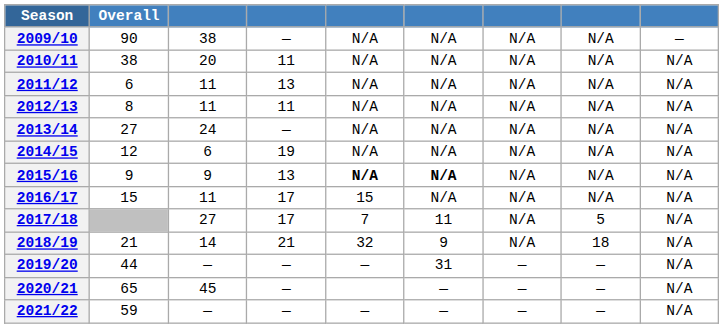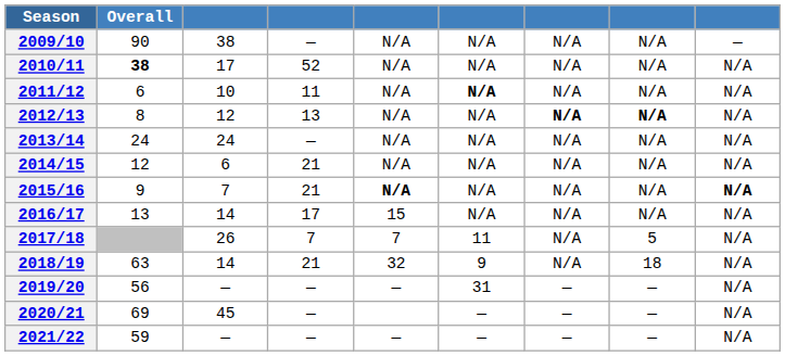 <table class="wikitable" style="font-size:86%; text-align:center; border:grey solid 1px; border-collapse:collapse; background:#ffffff;">
 <tr>
 <th style="background-color:#369; color:white; width:60px;"> Season </th>
 <th style="background-color:#4180be; color:white; width:55px;">Overall</th>
 <th style="background-color:#4180be; color:white; width:55px;"></th>
 <th style="background-color:#4180be; color:white; width:55px;"></th>
 <th style="background-color:#4180be; color:white; width:55px;"></th>
 <th style="background-color:#4180be; color:white; width:55px;"></th>
 <th style="background-color:#4180be; color:white; width:55px;"></th>
 <th style="background-color:#4180be; color:white; width:55px;"></th>
 <th style="background-color:#4180be; color:white; width:55px;"></th>
 </tr>
 <tr>
 <th scope=row align=center><a href='#'>2009/10</a></th>
 <td align=center>90</td>
 <td align=center>38</td>
 <td align=center>—</td>
 <td align=center>N/A</td>
 <td align=center>N/A</td>
 <td align=center>N/A</td>
 <td align=center>N/A</td>
 <td align=center>—</td>
 </tr>
 <tr>
 <th scope=row align=center><a href='#'>2010/11</a></th>
-<td align=center>38</td>
-<td align=center>20</td>
-<td align=center>11</td>
+<td align=center><strong>38</strong></td>
+<td align=center>17</td>
+<td align=center>52</td>
 <td align=center>N/A</td>
 <td align=center>N/A</td>
 <td align=center>N/A</td>
 <td align=center>N/A</td>
 <td align=center>N/A</td>
 </tr>
 <tr>
 <th scope=row align=center><a href='#'>2011/12</a></th>
 <td align=center>6</td>
+<td align=center>10</td>
 <td align=center>11</td>
-<td align=center>13</td>
 <td align=center>N/A</td>
-<td align=center>N/A</td>
+<td align=center><strong>N/A</strong></td>
 <td align=center>N/A</td>
 <td align=center>N/A</td>
 <td align=center>N/A</td>
 </tr>
 <tr>
 <th scope=row align=center><a href='#'>2012/13</a></th>
 <td align=center>8</td>
-<td align=center>11</td>
-<td align=center>11</td>
+<td align=center>12</td>
+<td align=center>13</td>
 <td align=center>N/A</td>
 <td align=center>N/A</td>
-<td align=center>N/A</td>
-<td align=center>N/A</td>
+<td align=center><strong>N/A</strong></td>
+<td align=center><strong>N/A</strong></td>
 <td align=center>N/A</td>
 </tr>
 <tr>
 <th scope=row align=center><a href='#'>2013/14</a></th>
-<td align=center>27</td>
+<td align=center>24</td>
 <td align=center>24</td>
 <td align=center>—</td>
 <td align=center>N/A</td>
 <td align=center>N/A</td>
 <td align=center>N/A</td>
 <td align=center>N/A</td>
 <td align=center>N/A</td>
 </tr>
 <tr>
 <th scope=row align=center><a href='#'>2014/15</a></th>
 <td align=center>12</td>
 <td align=center>6</td>
-<td align=center>19</td>
+<td align=center>21</td>
 <td align=center>N/A</td>
 <td align=center>N/A</td>
 <td align=center>N/A</td>
 <td align=center>N/A</td>
 <td align=center>N/A</td>
 </tr>
 <tr>
 <th scope=row align=center><a href='#'>2015/16</a></th>
 <td align=center>9</td>
-<td align=center>9</td>
-<td align=center>13</td>
-<td align=center><strong>N/A</strong></td>
+<td align=center>7</td>
+<td align=center>21</td>
 <td align=center><strong>N/A</strong></td>
 <td align=center>N/A</td>
 <td align=center>N/A</td>
 <td align=center>N/A</td>
+<td align=center><strong>N/A</strong></td>
 </tr>
 <tr>
 <th scope=row align=center><a href='#'>2016/17</a></th>
-<td align=center>15</td>
-<td align=center>11</td>
+<td align=center>13</td>
+<td align=center>14</td>
 <td align=center>17</td>
 <td align=center>15</td>
 <td align=center>N/A</td>
 <td align=center>N/A</td>
 <td align=center>N/A</td>
 <td align=center>N/A</td>
 </tr>
 <tr>
 <th scope=row align=center><a href='#'>2017/18</a></th>
 <td align=center bgcolor=silver></td>
-<td align=center>27</td>
-<td align=center>17</td>
+<td align=center>26</td>
+<td align=center>7</td>
 <td align=center>7</td>
 <td align=center>11</td>
 <td align=center>N/A</td>
 <td align=center>5</td>
 <td align=center>N/A</td>
 </tr>
 <tr>
 <th scope=row align=center><a href='#'>2018/19</a></th>
-<td align=center>21</td>
+<td align=center>63</td>
 <td align=center>14</td>
 <td align=center>21</td>
 <td align=center>32</td>
 <td align=center>9</td>
 <td align=center>N/A</td>
 <td align=center>18</td>
 <td align=center>N/A</td>
 </tr>
 <tr>
 <th scope=row align=center><a href='#'>2019/20</a></th>
-<td align=center>44</td>
+<td align=center>56</td>
 <td align=center>—</td>
 <td align=center>—</td>
 <td align=center>—</td>
 <td align=center>31</td>
 <td align=center>—</td>
 <td align=center>—</td>
 <td align=center>N/A</td>
 </tr>
 <tr>
 <th scope=row align=center><a href='#'>2020/21</a></th>
-<td align=center>65</td>
+<td align=center>69</td>
 <td align=center>45</td>
 <td align=center>—</td>
 <td align=center></td>
 <td align=center>—</td>
 <td align=center>—</td>
 <td align=center>—</td>
 <td align=center>N/A</td>
 </tr>
 <tr>
 <th scope=row align=center><a href='#'>2021/22</a></th>
 <td align=center>59</td>
 <td align=center>—</td>
 <td align=center>—</td>
 <td align=center>—</td>
 <td align=center>—</td>
 <td align=center>—</td>
 <td align=center>—</td>
 <td align=center>N/A</td>
 </tr>
 </table>
